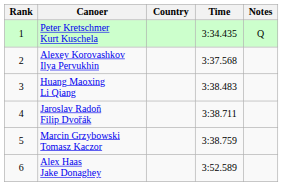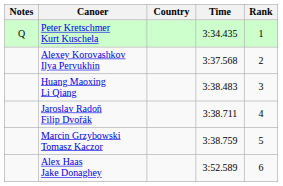 <table class="wikitable" width=50% style="text-align:center;">
 <tr>
-<th>Rank</th>
+<th>Notes</th>
 <th>Canoer</th>
 <th>Country</th>
 <th>Time</th>
-<th>Notes</th>
+<th>Rank</th>
 </tr>
 <tr bgcolor=ccffcc>
-<td>1</td>
+<td>Q</td>
 <td align="left"><a href='#'>Peter Kretschmer</a><br><a href='#'>Kurt Kuschela</a></td>
 <td align="left"></td>
 <td>3:34.435</td>
-<td>Q</td>
+<td>1</td>
 </tr>
 <tr>
-<td>2</td>
+<td></td>
 <td align="left"><a href='#'>Alexey Korovashkov</a><br><a href='#'>Ilya Pervukhin</a></td>
 <td align="left"></td>
 <td>3:37.568</td>
-<td></td>
+<td>2</td>
 </tr>
 <tr>
-<td>3</td>
+<td></td>
 <td align="left"><a href='#'>Huang Maoxing</a><br><a href='#'>Li Qiang</a></td>
 <td align="left"></td>
 <td>3:38.483</td>
-<td></td>
+<td>3</td>
 </tr>
 <tr>
-<td>4</td>
+<td></td>
 <td align="left"><a href='#'>Jaroslav Radoň</a><br><a href='#'>Filip Dvořák</a></td>
 <td align="left"></td>
 <td>3:38.711</td>
-<td></td>
+<td>4</td>
 </tr>
 <tr>
-<td>5</td>
+<td></td>
 <td align="left"><a href='#'>Marcin Grzybowski</a><br><a href='#'>Tomasz Kaczor</a></td>
 <td align="left"></td>
 <td>3:38.759</td>
-<td></td>
+<td>5</td>
 </tr>
 <tr>
-<td>6</td>
+<td></td>
 <td align="left"><a href='#'>Alex Haas</a><br><a href='#'>Jake Donaghey</a></td>
 <td align="left"></td>
 <td>3:52.589</td>
-<td></td>
+<td>6</td>
 </tr>
 </table>
